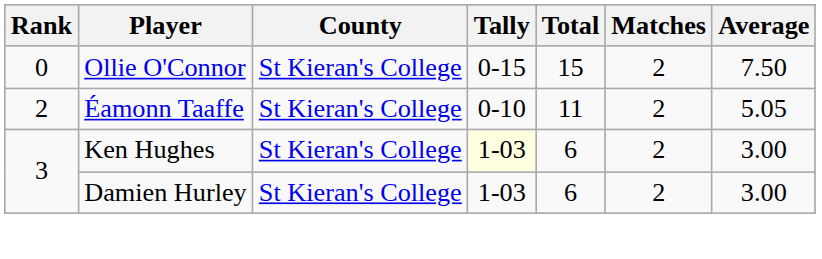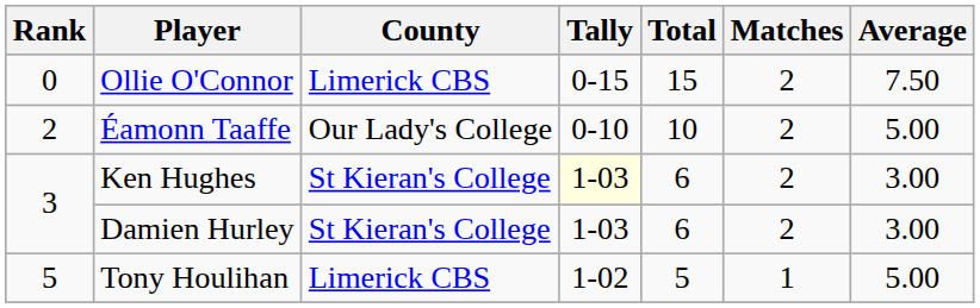 <table class="wikitable">
 <tr>
 <th>Rank</th>
 <th>Player</th>
 <th>County</th>
 <th>Tally</th>
 <th>Total</th>
 <th>Matches</th>
 <th>Average</th>
 </tr>
 <tr>
 <td rowspan=1 align=center>0</td>
 <td><a href='#'>Ollie O'Connor</a></td>
-<td><a href='#'>St Kieran's College</a></td>
+<td><a href='#'>Limerick CBS</a></td>
 <td align=center>0-15</td>
 <td align=center>15</td>
 <td align=center>2</td>
 <td align=center>7.50</td>
 </tr>
 <tr>
 <td rowspan=1 align=center>2</td>
 <td><a href='#'>Éamonn Taaffe</a></td>
-<td><a href='#'>St Kieran's College</a></td>
+<td>Our Lady's College</td>
 <td align=center>0-10</td>
-<td align=center>11</td>
+<td align=center>10</td>
 <td align=center>2</td>
-<td align=center>5.05</td>
+<td align=center>5.00</td>
 </tr>
 <tr>
 <td rowspan=2 align=center>3</td>
 <td>Ken Hughes</td>
 <td><a href='#'>St Kieran's College</a></td>
 <td align=center style="background: lightyellow;">1-03</td>
 <td align=center>6</td>
 <td align=center>2</td>
 <td align=center>3.00</td>
 </tr>
 <tr>
 <td>Damien Hurley</td>
 <td><a href='#'>St Kieran's College</a></td>
 <td align=center>1-03</td>
 <td align=center>6</td>
 <td align=center>2</td>
 <td align=center>3.00</td>
 </tr>
+<tr>
+<td rowspan=1 align=center>5</td>
+<td>Tony Houlihan</td>
+<td><a href='#'>Limerick CBS</a></td>
+<td align=center>1-02</td>
+<td align=center>5</td>
+<td align=center>1</td>
+<td align=center>5.00</td>
+</tr>
 </table>
